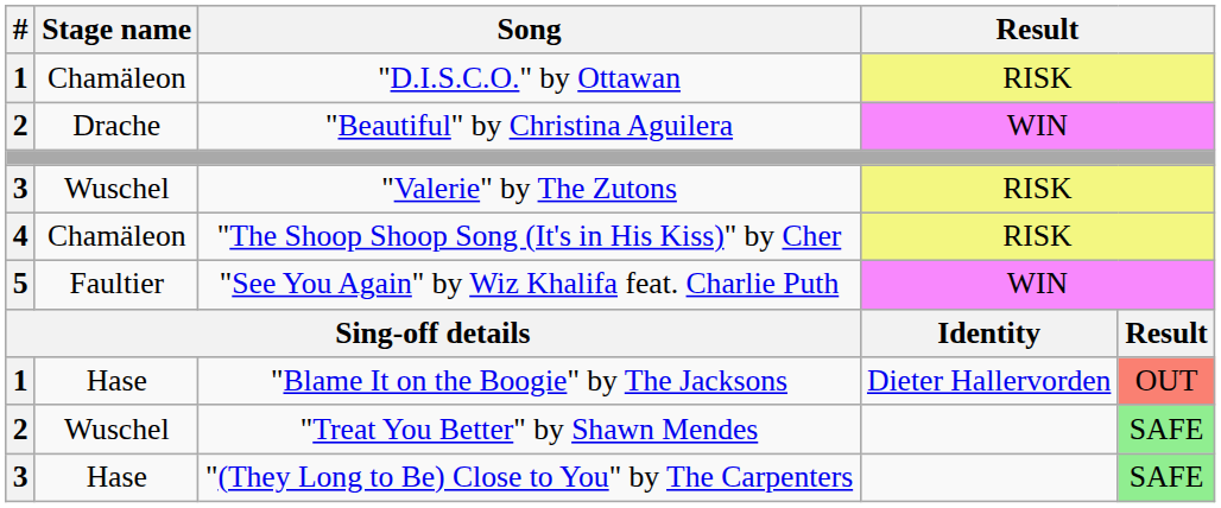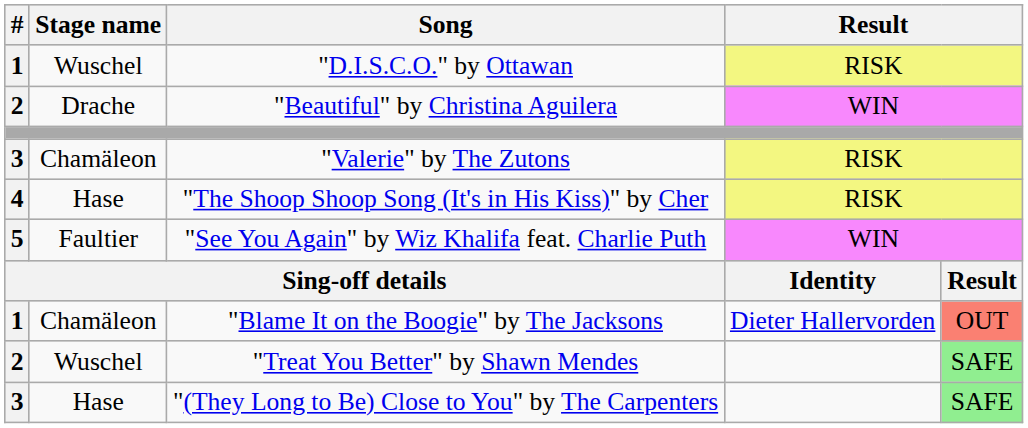 <table class="wikitable plainrowheaders" style="text-align: center;">
 <tr>
 <th>#</th>
 <th>Stage name</th>
 <th>Song</th>
 <th colspan=2>Result</th>
 </tr>
 <tr>
 <th>1</th>
-<td>Chamäleon</td>
+<td>Wuschel</td>
 <td>"<a href='#'>D.I.S.C.O.</a>" by <a href='#'>Ottawan</a></td>
 <td colspan=2 bgcolor="#F3F781">RISK</td>
 </tr>
 <tr>
 <th>2</th>
 <td>Drache</td>
 <td>"<a href='#'>Beautiful</a>" by <a href='#'>Christina Aguilera</a></td>
 <td colspan=2 bgcolor="#F888FD">WIN</td>
 </tr>
 <tr>
 <td colspan="5" style="background:darkgray"></td>
 </tr>
 <tr>
 <th>3</th>
-<td>Wuschel</td>
+<td>Chamäleon</td>
 <td>"<a href='#'>Valerie</a>" by <a href='#'>The Zutons</a></td>
 <td colspan=2 bgcolor="#F3F781">RISK</td>
 </tr>
 <tr>
 <th>4</th>
-<td>Chamäleon</td>
+<td>Hase</td>
 <td>"<a href='#'>The Shoop Shoop Song (It's in His Kiss)</a>" by <a href='#'>Cher</a></td>
 <td colspan=2 bgcolor="#F3F781">RISK</td>
 </tr>
 <tr>
 <th>5</th>
 <td>Faultier</td>
 <td>"<a href='#'>See You Again</a>" by <a href='#'>Wiz Khalifa</a> feat. <a href='#'>Charlie Puth</a></td>
 <td colspan=2 bgcolor="#F888FD">WIN</td>
 </tr>
 <tr>
 <th colspan="3">Sing-off details</th>
 <th>Identity</th>
 <th>Result</th>
 </tr>
 <tr>
 <th>1</th>
-<td>Hase</td>
+<td>Chamäleon</td>
 <td>"<a href='#'>Blame It on the Boogie</a>" by <a href='#'>The Jacksons</a></td>
 <td><a href='#'>Dieter Hallervorden</a></td>
 <td bgcolor=salmon>OUT</td>
 </tr>
 <tr>
 <th>2</th>
 <td>Wuschel</td>
 <td>"<a href='#'>Treat You Better</a>" by <a href='#'>Shawn Mendes</a></td>
 <td></td>
 <td bgcolor=lightgreen>SAFE</td>
 </tr>
 <tr>
 <th>3</th>
 <td>Hase</td>
 <td>"<a href='#'>(They Long to Be) Close to You</a>" by <a href='#'>The Carpenters</a></td>
 <td></td>
 <td bgcolor=lightgreen>SAFE</td>
 </tr>
 </table>
